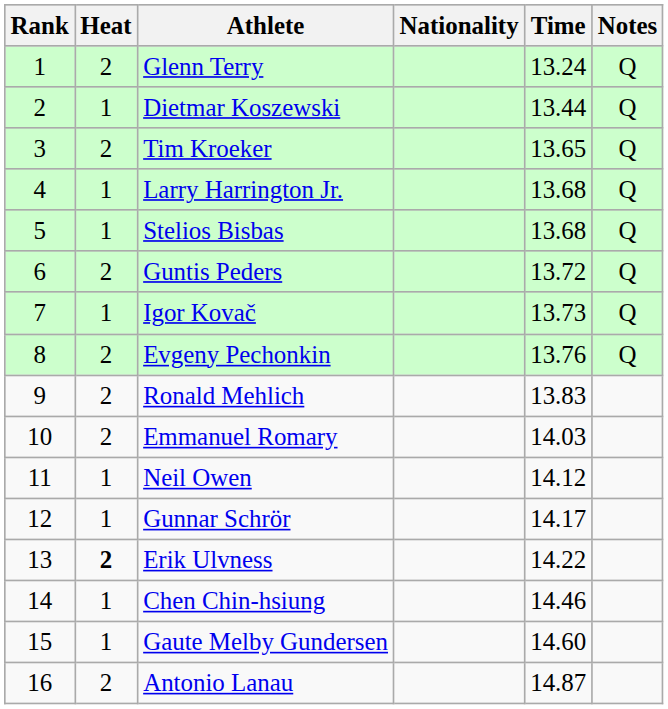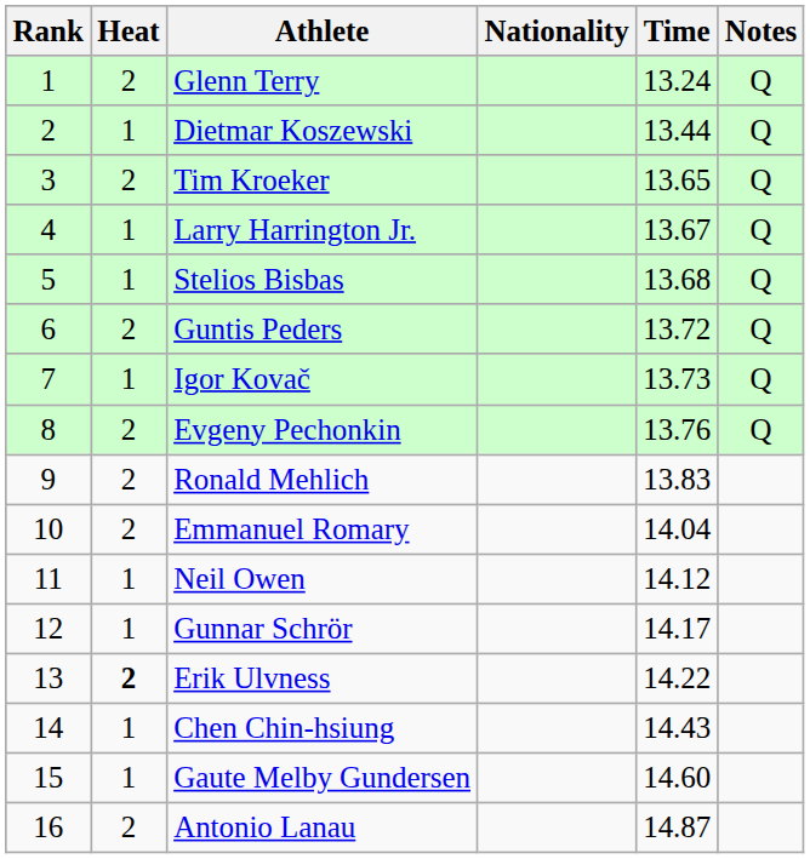 <table class="wikitable sortable" style="text-align:center;font-size:95%">
 <tr>
 <th>Rank</th>
 <th>Heat</th>
 <th>Athlete</th>
 <th>Nationality</th>
 <th>Time</th>
 <th>Notes</th>
 </tr>
 <tr bgcolor=ccffcc>
 <td>1</td>
 <td>2</td>
 <td align="left"><a href='#'>Glenn Terry</a></td>
 <td align=left></td>
 <td>13.24</td>
 <td>Q</td>
 </tr>
 <tr bgcolor=ccffcc>
 <td>2</td>
 <td>1</td>
 <td align="left"><a href='#'>Dietmar Koszewski</a></td>
 <td align=left></td>
 <td>13.44</td>
 <td>Q</td>
 </tr>
 <tr bgcolor=ccffcc>
 <td>3</td>
 <td>2</td>
 <td align="left"><a href='#'>Tim Kroeker</a></td>
 <td align=left></td>
 <td>13.65</td>
 <td>Q</td>
 </tr>
 <tr bgcolor=ccffcc>
 <td>4</td>
 <td>1</td>
 <td align="left"><a href='#'>Larry Harrington Jr.</a></td>
 <td align=left></td>
-<td>13.68</td>
+<td>13.67</td>
 <td>Q</td>
 </tr>
 <tr bgcolor=ccffcc>
 <td>5</td>
 <td>1</td>
 <td align="left"><a href='#'>Stelios Bisbas</a></td>
 <td align=left></td>
 <td>13.68</td>
 <td>Q</td>
 </tr>
 <tr bgcolor=ccffcc>
 <td>6</td>
 <td>2</td>
 <td align="left"><a href='#'>Guntis Peders</a></td>
 <td align=left></td>
 <td>13.72</td>
 <td>Q</td>
 </tr>
 <tr bgcolor=ccffcc>
 <td>7</td>
 <td>1</td>
 <td align="left"><a href='#'>Igor Kovač</a></td>
 <td align=left></td>
 <td>13.73</td>
 <td>Q</td>
 </tr>
 <tr bgcolor=ccffcc>
 <td>8</td>
 <td>2</td>
 <td align="left"><a href='#'>Evgeny Pechonkin</a></td>
 <td align=left></td>
 <td>13.76</td>
 <td>Q</td>
 </tr>
 <tr>
 <td>9</td>
 <td>2</td>
 <td align=left><a href='#'>Ronald Mehlich</a></td>
 <td align=left></td>
 <td>13.83</td>
 <td></td>
 </tr>
 <tr>
 <td>10</td>
 <td>2</td>
 <td align=left><a href='#'>Emmanuel Romary</a></td>
 <td align=left></td>
-<td>14.03</td>
+<td>14.04</td>
 <td></td>
 </tr>
 <tr>
 <td>11</td>
 <td>1</td>
 <td align=left><a href='#'>Neil Owen</a></td>
 <td align=left></td>
 <td>14.12</td>
 <td></td>
 </tr>
 <tr>
 <td>12</td>
 <td>1</td>
 <td align=left><a href='#'>Gunnar Schrör</a></td>
 <td align=left></td>
 <td>14.17</td>
 <td></td>
 </tr>
 <tr>
 <td>13</td>
 <td><strong>2</strong></td>
 <td align=left><a href='#'>Erik Ulvness</a></td>
 <td align=left></td>
 <td>14.22</td>
 <td></td>
 </tr>
 <tr>
 <td>14</td>
 <td>1</td>
 <td align=left><a href='#'>Chen Chin-hsiung</a></td>
 <td align=left></td>
-<td>14.46</td>
+<td>14.43</td>
 <td></td>
 </tr>
 <tr>
 <td>15</td>
 <td>1</td>
 <td align=left><a href='#'>Gaute Melby Gundersen</a></td>
 <td align=left></td>
 <td>14.60</td>
 <td></td>
 </tr>
 <tr>
 <td>16</td>
 <td>2</td>
 <td align=left><a href='#'>Antonio Lanau</a></td>
 <td align=left></td>
 <td>14.87</td>
 <td></td>
 </tr>
 </table>
